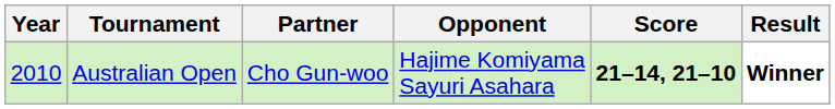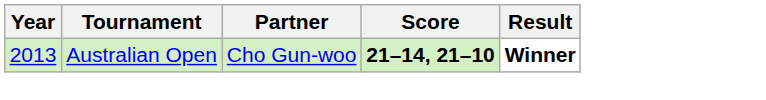 <table class="sortable wikitable" style="font-size: 90%;">
 <tr>
 <th>Year</th>
 <th>Tournament</th>
 <th>Partner</th>
-<th>Opponent</th>
 <th>Score</th>
 <th>Result</th>
 </tr>
 <tr style="background:#D4F1C5">
-<td align="center"><a href='#'>2010</a></td>
+<td align="center"><a href='#'>2013</a></td>
 <td align="left"><a href='#'>Australian Open</a></td>
 <td align="left"> <a href='#'>Cho Gun-woo</a></td>
-<td align="left"> <a href='#'>Hajime Komiyama</a> <br>  <a href='#'>Sayuri Asahara</a></td>
 <td align="left"><strong>21–14, 21–10</strong></td>
 <td style="text-align:left; background:white"> <strong>Winner</strong></td>
 </tr>
 </table>
